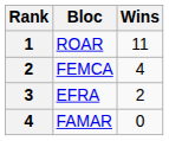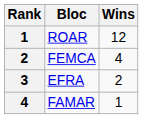 <table class="wikitable">
 <tr>
 <th>Rank</th>
 <th>Bloc</th>
 <th>Wins</th>
 </tr>
 <tr>
 <th>1</th>
 <td><a href='#'>ROAR</a></td>
-<td style="text-align:center;">11</td>
+<td style="text-align:center;">12</td>
 </tr>
 <tr>
 <th>2</th>
 <td><a href='#'>FEMCA</a></td>
 <td style="text-align:center;">4</td>
 </tr>
 <tr>
 <th>3</th>
 <td><a href='#'>EFRA</a></td>
 <td style="text-align:center;">2</td>
 </tr>
 <tr>
 <th>4</th>
 <td><a href='#'>FAMAR</a></td>
-<td style="text-align:center;">0</td>
+<td style="text-align:center;">1</td>
 </tr>
 </table>
